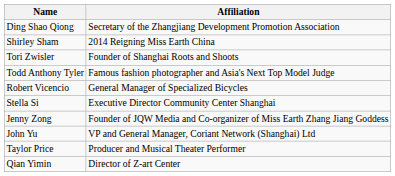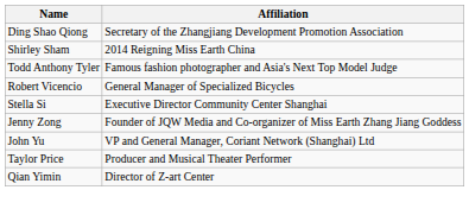 <table class="sortable wikitable">
 <tr>
 <th>Name</th>
 <th>Affiliation</th>
 </tr>
 <tr>
 <td>Ding Shao Qiong</td>
 <td>Secretary of the Zhangjiang Development Promotion Association</td>
 </tr>
 <tr>
 <td>Shirley Sham</td>
 <td>2014 Reigning Miss Earth China</td>
-</tr>
-<tr>
-<td>Tori Zwisler</td>
-<td>Founder of Shanghai Roots and Shoots</td>
 </tr>
 <tr>
 <td>Todd Anthony Tyler</td>
 <td>Famous fashion photographer and Asia's Next Top Model Judge</td>
 </tr>
 <tr>
 <td>Robert Vicencio</td>
 <td>General Manager of Specialized Bicycles</td>
 </tr>
 <tr>
 <td>Stella Si</td>
 <td>Executive Director Community Center Shanghai</td>
 </tr>
 <tr>
 <td>Jenny Zong</td>
 <td>Founder of JQW Media and Co-organizer of Miss Earth Zhang Jiang Goddess</td>
 </tr>
 <tr>
 <td>John Yu</td>
 <td>VP and General Manager, Coriant Network (Shanghai) Ltd</td>
 </tr>
 <tr>
 <td>Taylor Price</td>
 <td>Producer and Musical Theater Performer</td>
 </tr>
 <tr>
 <td>Qian Yimin</td>
 <td>Director of Z-art Center</td>
 </tr>
 </table>
